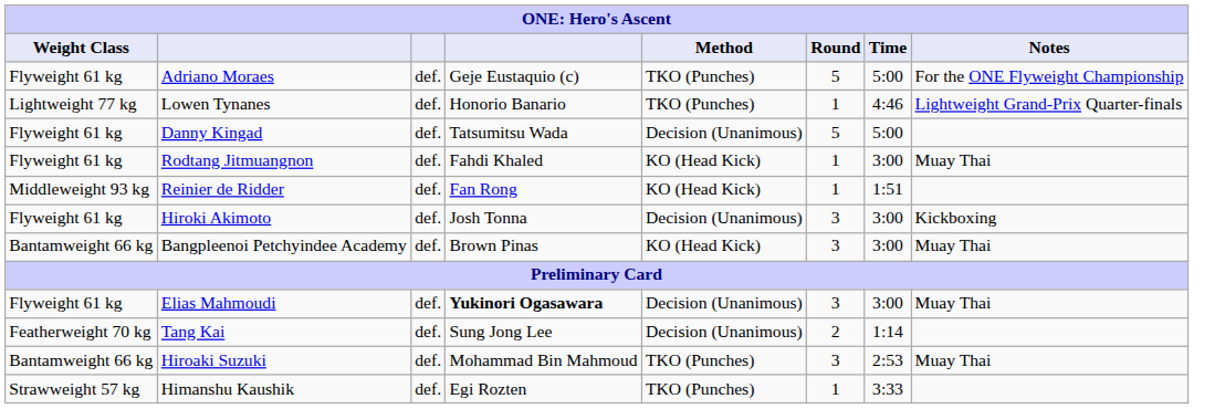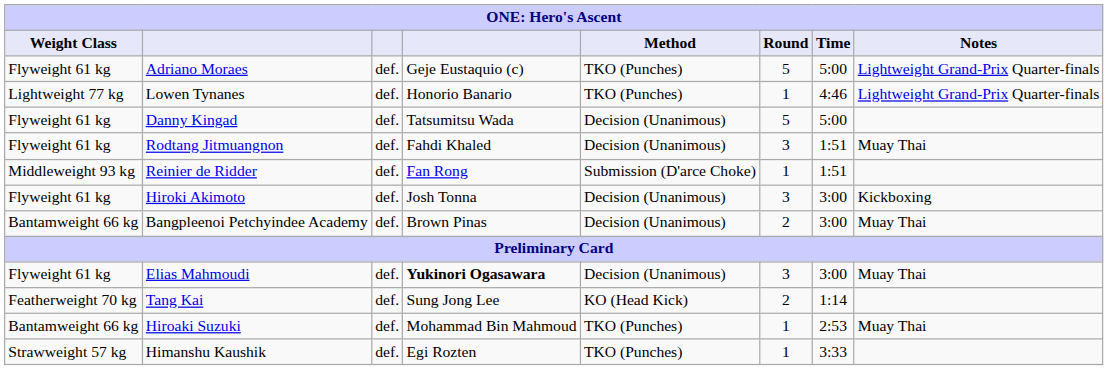 <table class="wikitable" style="font-size: 80%;">
 <tr>
 <th colspan="8" style="background-color: #ccf; color: #000080; text-align: center;"><strong>ONE: Hero's Ascent</strong></th>
 </tr>
 <tr>
 <th colspan="1" style="background-color: #E6E8FA; color: #000000; text-align: center;">Weight Class</th>
 <th colspan="1" style="background-color: #E6E8FA; color: #000000; text-align: center;"></th>
 <th colspan="1" style="background-color: #E6E8FA; color: #000000; text-align: center;"></th>
 <th colspan="1" style="background-color: #E6E8FA; color: #000000; text-align: center;"></th>
 <th colspan="1" style="background-color: #E6E8FA; color: #000000; text-align: center;">Method</th>
 <th colspan="1" style="background-color: #E6E8FA; color: #000000; text-align: center;">Round</th>
 <th colspan="1" style="background-color: #E6E8FA; color: #000000; text-align: center;">Time</th>
 <th colspan="1" style="background-color: #E6E8FA; color: #000000; text-align: center;">Notes</th>
 </tr>
 <tr>
 <td>Flyweight 61 kg</td>
 <td> <a href='#'>Adriano Moraes</a></td>
 <td>def.</td>
 <td> Geje Eustaquio (c)</td>
 <td>TKO (Punches)</td>
 <td align=center>5</td>
 <td align=center>5:00</td>
-<td>For the <a href='#'>ONE Flyweight Championship</a></td>
+<td><a href='#'>Lightweight Grand-Prix</a> Quarter-finals</td>
 </tr>
 <tr>
 <td>Lightweight 77 kg</td>
 <td> Lowen Tynanes</td>
 <td>def.</td>
 <td> Honorio Banario</td>
 <td>TKO (Punches)</td>
 <td align=center>1</td>
 <td align=center>4:46</td>
 <td><a href='#'>Lightweight Grand-Prix</a> Quarter-finals</td>
 </tr>
 <tr>
 <td>Flyweight 61 kg</td>
 <td> <a href='#'>Danny Kingad</a></td>
 <td>def.</td>
 <td> Tatsumitsu Wada</td>
 <td>Decision (Unanimous)</td>
 <td align=center>5</td>
 <td align=center>5:00</td>
 <td></td>
 </tr>
 <tr>
 <td>Flyweight 61 kg</td>
 <td> <a href='#'>Rodtang Jitmuangnon</a></td>
 <td>def.</td>
 <td> Fahdi Khaled</td>
-<td>KO (Head Kick)</td>
-<td align=center>1</td>
-<td align=center>3:00</td>
+<td>Decision (Unanimous)</td>
+<td align=center>3</td>
+<td align=center>1:51</td>
 <td>Muay Thai</td>
 </tr>
 <tr>
 <td>Middleweight 93 kg</td>
 <td> <a href='#'>Reinier de Ridder</a></td>
 <td>def.</td>
 <td> <a href='#'>Fan Rong</a></td>
-<td>KO (Head Kick)</td>
+<td>Submission (D'arce Choke)</td>
 <td align=center>1</td>
 <td align=center>1:51</td>
 <td></td>
 </tr>
 <tr>
 <td>Flyweight 61 kg</td>
 <td> <a href='#'>Hiroki Akimoto</a></td>
 <td>def.</td>
 <td> Josh Tonna</td>
 <td>Decision (Unanimous)</td>
 <td align=center>3</td>
 <td align=center>3:00</td>
 <td>Kickboxing</td>
 </tr>
 <tr>
 <td>Bantamweight 66 kg</td>
 <td> Bangpleenoi Petchyindee Academy</td>
 <td>def.</td>
 <td> Brown Pinas</td>
-<td>KO (Head Kick)</td>
-<td align=center>3</td>
+<td>Decision (Unanimous)</td>
+<td align=center>2</td>
 <td align=center>3:00</td>
 <td>Muay Thai</td>
 </tr>
 <tr>
 <th colspan="8" style="background-color: #ccf; color: #000080; text-align: center;"><strong>Preliminary Card</strong></th>
 </tr>
 <tr>
 <td>Flyweight 61 kg</td>
 <td> <a href='#'>Elias Mahmoudi</a></td>
 <td>def.</td>
 <td><strong> Yukinori Ogasawara</strong></td>
 <td>Decision (Unanimous)</td>
 <td align=center>3</td>
 <td align=center>3:00</td>
 <td>Muay Thai</td>
 </tr>
 <tr>
 <td>Featherweight 70 kg</td>
 <td> <a href='#'>Tang Kai</a></td>
 <td>def.</td>
 <td> Sung Jong Lee</td>
-<td>Decision (Unanimous)</td>
+<td>KO (Head Kick)</td>
 <td align=center>2</td>
 <td align=center>1:14</td>
 <td></td>
 </tr>
 <tr>
 <td>Bantamweight 66 kg</td>
 <td> <a href='#'>Hiroaki Suzuki</a></td>
 <td>def.</td>
 <td> Mohammad Bin Mahmoud</td>
 <td>TKO (Punches)</td>
-<td align=center>3</td>
+<td align=center>1</td>
 <td align=center>2:53</td>
 <td>Muay Thai</td>
 </tr>
 <tr>
 <td>Strawweight 57 kg</td>
 <td> Himanshu Kaushik</td>
 <td>def.</td>
 <td> Egi Rozten</td>
 <td>TKO (Punches)</td>
 <td align=center>1</td>
 <td align=center>3:33</td>
 <td></td>
 </tr>
 </table>
